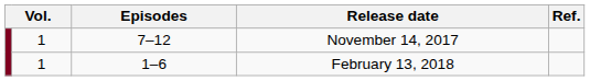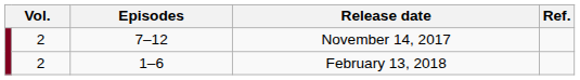 <table class="wikitable" style="text-align: center; width: 70%;">
 <tr>
 <th colspan="2">Vol.</th>
 <th>Episodes</th>
 <th>Release date</th>
 <th style="width:5%;">Ref.</th>
 </tr>
 <tr>
 <td rowspan="2" style="width:1%; background: #800020"></td>
-<td>1</td>
+<td>2</td>
 <td>7–12</td>
 <td>November 14, 2017</td>
 <td></td>
 </tr>
 <tr>
-<td>1</td>
+<td>2</td>
 <td>1–6</td>
 <td>February 13, 2018</td>
 <td></td>
 </tr>
 </table>
